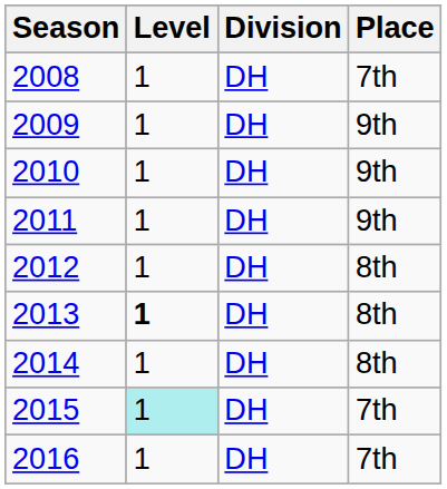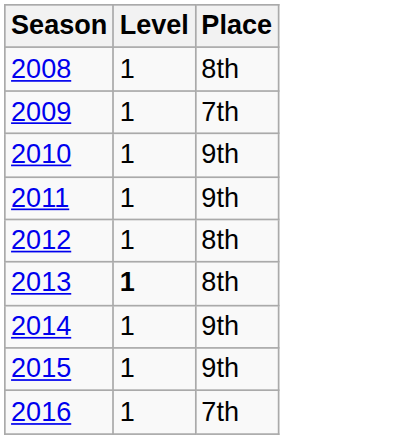 <table class="wikitable">
 <tr style="background:#f0f6fa;">
 <th>Season</th>
 <th>Level</th>
-<th>Division</th>
 <th>Place</th>
 </tr>
 <tr>
 <td><a href='#'>2008</a></td>
 <td>1</td>
-<td><a href='#'>DH</a></td>
-<td>7th</td>
+<td>8th</td>
 </tr>
 <tr>
 <td><a href='#'>2009</a></td>
 <td>1</td>
-<td><a href='#'>DH</a></td>
-<td>9th</td>
+<td>7th</td>
 </tr>
 <tr>
 <td><a href='#'>2010</a></td>
 <td>1</td>
-<td><a href='#'>DH</a></td>
 <td>9th</td>
 </tr>
 <tr>
 <td><a href='#'>2011</a></td>
 <td>1</td>
-<td><a href='#'>DH</a></td>
 <td>9th</td>
 </tr>
 <tr>
 <td><a href='#'>2012</a></td>
 <td>1</td>
-<td><a href='#'>DH</a></td>
 <td>8th</td>
 </tr>
 <tr>
 <td><a href='#'>2013</a></td>
 <td><strong>1</strong></td>
-<td><a href='#'>DH</a></td>
 <td>8th</td>
 </tr>
 <tr>
 <td><a href='#'>2014</a></td>
 <td>1</td>
-<td><a href='#'>DH</a></td>
-<td>8th</td>
+<td>9th</td>
 </tr>
 <tr>
 <td><a href='#'>2015</a></td>
-<td style="background: paleturquoise;">1</td>
-<td><a href='#'>DH</a></td>
-<td>7th</td>
+<td>1</td>
+<td>9th</td>
 </tr>
 <tr>
 <td><a href='#'>2016</a></td>
 <td>1</td>
-<td><a href='#'>DH</a></td>
 <td>7th</td>
 </tr>
 </table>
